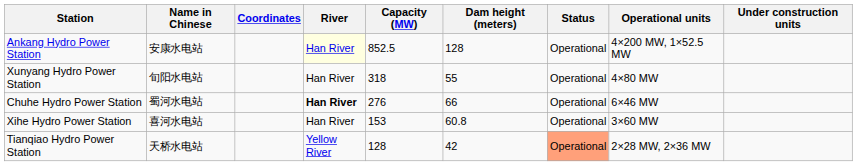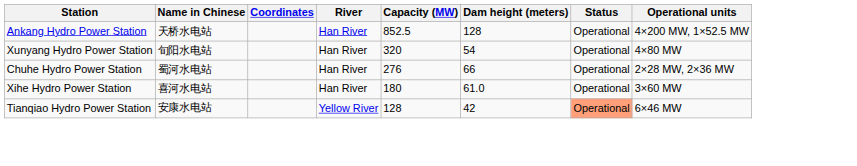 <table class="wikitable sortable">
 <tr>
 <th>Station</th>
 <th>Name in Chinese</th>
 <th><a href='#'>Coordinates</a></th>
 <th>River</th>
 <th>Capacity (<a href='#'>MW</a>)</th>
 <th>Dam height (meters)</th>
 <th>Status</th>
 <th>Operational units</th>
-<th>Under construction units</th>
 </tr>
 <tr>
 <td><a href='#'>Ankang Hydro Power Station</a></td>
-<td>安康水电站</td>
+<td>天桥水电站</td>
 <td></td>
-<td style="background: lightyellow;"><a href='#'>Han River</a></td>
+<td><a href='#'>Han River</a></td>
 <td>852.5</td>
 <td>128</td>
 <td>Operational</td>
 <td>4×200 MW, 1×52.5 MW</td>
-<td></td>
 </tr>
 <tr>
 <td>Xunyang Hydro Power Station</td>
 <td>旬阳水电站</td>
 <td></td>
 <td>Han River</td>
-<td>318</td>
-<td>55</td>
+<td>320</td>
+<td>54</td>
 <td>Operational</td>
 <td>4×80 MW</td>
-<td></td>
 </tr>
 <tr>
 <td>Chuhe Hydro Power Station</td>
 <td>蜀河水电站</td>
 <td></td>
-<td><strong>Han River</strong></td>
+<td>Han River</td>
 <td>276</td>
 <td>66</td>
 <td>Operational</td>
-<td>6×46 MW</td>
-<td></td>
+<td>2×28 MW, 2×36 MW</td>
 </tr>
 <tr>
 <td>Xihe Hydro Power Station</td>
 <td>喜河水电站</td>
 <td></td>
 <td>Han River</td>
-<td>153</td>
-<td>60.8</td>
+<td>180</td>
+<td>61.0</td>
 <td>Operational</td>
 <td>3×60 MW</td>
-<td></td>
 </tr>
 <tr>
 <td>Tianqiao Hydro Power Station</td>
-<td>天桥水电站</td>
+<td>安康水电站</td>
 <td></td>
 <td><a href='#'>Yellow River</a></td>
 <td>128</td>
 <td>42</td>
 <td style="background: lightsalmon;">Operational</td>
-<td>2×28 MW, 2×36 MW</td>
-<td></td>
+<td>6×46 MW</td>
 </tr>
 </table>
